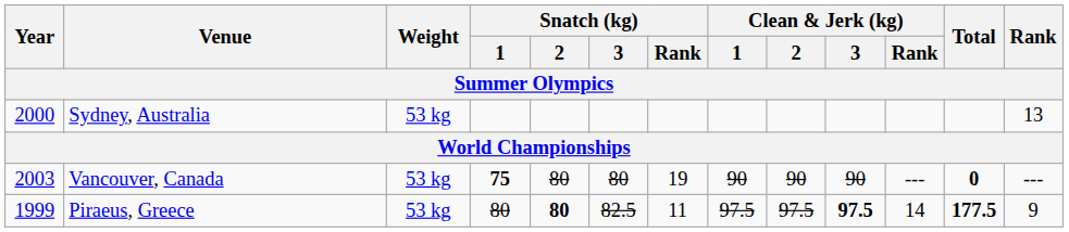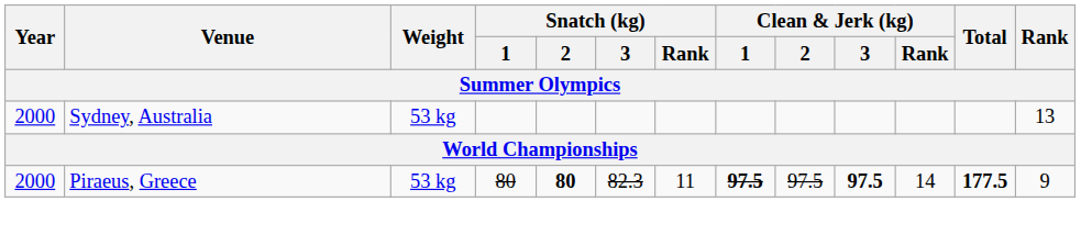 <table class = "wikitable" style="text-align:center;">
 <tr>
 <th rowspan=2 width=40>Year</th>
 <th rowspan=2 width=250>Venue</th>
 <th rowspan=2 width=60>Weight</th>
 <th colspan=4>Snatch (kg)</th>
 <th colspan=4>Clean & Jerk (kg)</th>
 <th rowspan=2 width=40>Total</th>
 <th rowspan=2 width=40>Rank</th>
 </tr>
 <tr>
 <th width=40>1</th>
 <th width=40>2</th>
 <th width=40>3</th>
 <th width=40>Rank</th>
 <th width=40>1</th>
 <th width=40>2</th>
 <th width=40>3</th>
 <th width=40>Rank</th>
 </tr>
 <tr>
 <th colspan=13><a href='#'>Summer Olympics</a></th>
 </tr>
 <tr>
 <td><a href='#'>2000</a></td>
 <td align=left> <a href='#'>Sydney</a>, <a href='#'>Australia</a></td>
 <td><a href='#'>53 kg</a></td>
 <td></td>
 <td></td>
 <td></td>
 <td></td>
 <td></td>
 <td></td>
 <td></td>
 <td></td>
 <td></td>
 <td>13</td>
 </tr>
 <tr>
 <th colspan=13><a href='#'>World Championships</a></th>
 </tr>
 <tr>
-<td><a href='#'>2003</a></td>
-<td align=left> <a href='#'>Vancouver</a>, <a href='#'>Canada</a></td>
-<td><a href='#'>53 kg</a></td>
-<td><strong>75</strong></td>
-<td><s>80</s></td>
-<td><s>80</s></td>
-<td>19</td>
-<td><s>90</s></td>
-<td><s>90</s></td>
-<td><s>90</s></td>
-<td>---</td>
-<td><strong>0</strong></td>
-<td>---</td>
-</tr>
-<tr>
-<td><a href='#'>1999</a></td>
+<td><a href='#'>2000</a></td>
 <td align=left> <a href='#'>Piraeus</a>, <a href='#'>Greece</a></td>
 <td><a href='#'>53 kg</a></td>
 <td><s>80</s></td>
 <td><strong>80</strong></td>
-<td><s>82.5</s></td>
+<td><s>82.3</s></td>
 <td>11</td>
-<td><s>97.5</s></td>
+<td><strong><s>97.5</s></strong></td>
 <td><s>97.5</s></td>
 <td><strong>97.5</strong></td>
 <td>14</td>
 <td><strong>177.5</strong></td>
 <td>9</td>
 </tr>
 </table>
